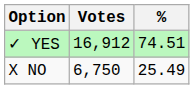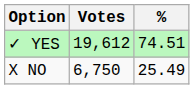 <table class="wikitable">
 <tr>
 <th>Option</th>
 <th>Votes</th>
 <th>%</th>
 </tr>
 <tr>
 <td style=background:#bbf8be>✓ YES</td>
-<td style=background:#bbf8be>16,912</td>
+<td style=background:#bbf8be>19,612</td>
 <td style=background:#bbf8be>74.51</td>
 </tr>
 <tr>
 <td>X NO</td>
 <td>6,750</td>
 <td>25.49</td>
 </tr>
 </table>
